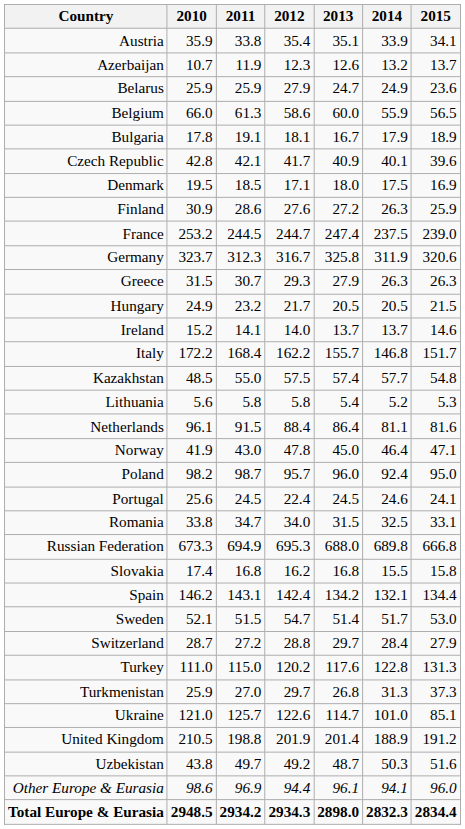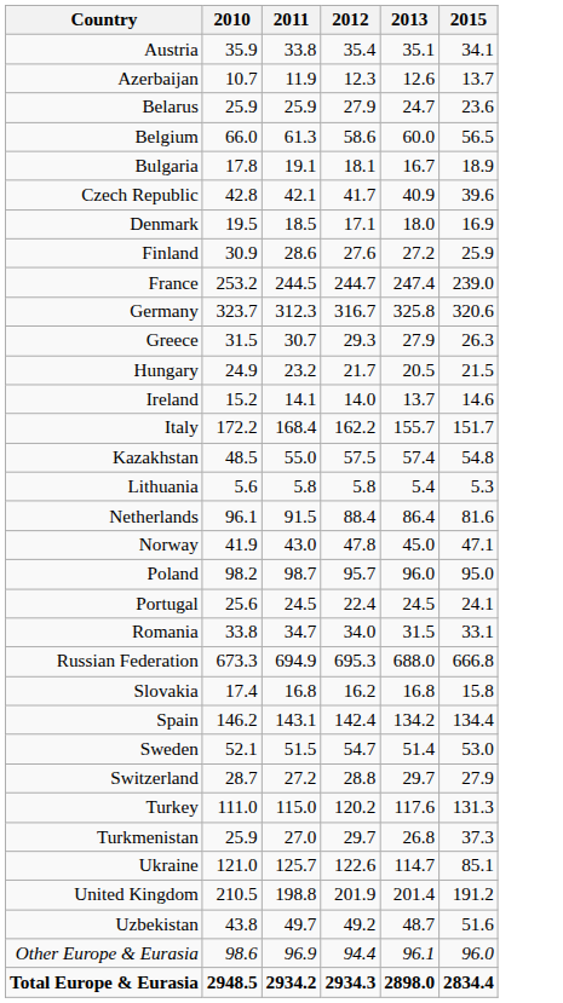 <table class="wikitable sortable" style="text-align:right">
 <tr>
 <th>Country</th>
 <th>2010</th>
 <th>2011</th>
 <th>2012</th>
 <th>2013</th>
-<th>2014</th>
 <th>2015</th>
 </tr>
 <tr>
 <td>Austria</td>
 <td>35.9</td>
 <td>33.8</td>
 <td>35.4</td>
 <td>35.1</td>
-<td>33.9</td>
 <td>34.1</td>
 </tr>
 <tr>
 <td>Azerbaijan</td>
 <td>10.7</td>
 <td>11.9</td>
 <td>12.3</td>
 <td>12.6</td>
-<td>13.2</td>
 <td>13.7</td>
 </tr>
 <tr>
 <td>Belarus</td>
 <td>25.9</td>
 <td>25.9</td>
 <td>27.9</td>
 <td>24.7</td>
-<td>24.9</td>
 <td>23.6</td>
 </tr>
 <tr>
 <td>Belgium</td>
 <td>66.0</td>
 <td>61.3</td>
 <td>58.6</td>
 <td>60.0</td>
-<td>55.9</td>
 <td>56.5</td>
 </tr>
 <tr>
 <td>Bulgaria</td>
 <td>17.8</td>
 <td>19.1</td>
 <td>18.1</td>
 <td>16.7</td>
-<td>17.9</td>
 <td>18.9</td>
 </tr>
 <tr>
 <td>Czech Republic</td>
 <td>42.8</td>
 <td>42.1</td>
 <td>41.7</td>
 <td>40.9</td>
-<td>40.1</td>
 <td>39.6</td>
 </tr>
 <tr>
 <td>Denmark</td>
 <td>19.5</td>
 <td>18.5</td>
 <td>17.1</td>
 <td>18.0</td>
-<td>17.5</td>
 <td>16.9</td>
 </tr>
 <tr>
 <td>Finland</td>
 <td>30.9</td>
 <td>28.6</td>
 <td>27.6</td>
 <td>27.2</td>
-<td>26.3</td>
 <td>25.9</td>
 </tr>
 <tr>
 <td>France</td>
 <td>253.2</td>
 <td>244.5</td>
 <td>244.7</td>
 <td>247.4</td>
-<td>237.5</td>
 <td>239.0</td>
 </tr>
 <tr>
 <td>Germany</td>
 <td>323.7</td>
 <td>312.3</td>
 <td>316.7</td>
 <td>325.8</td>
-<td>311.9</td>
 <td>320.6</td>
 </tr>
 <tr>
 <td>Greece</td>
 <td>31.5</td>
 <td>30.7</td>
 <td>29.3</td>
 <td>27.9</td>
 <td>26.3</td>
-<td>26.3</td>
 </tr>
 <tr>
 <td>Hungary</td>
 <td>24.9</td>
 <td>23.2</td>
 <td>21.7</td>
-<td>20.5</td>
 <td>20.5</td>
 <td>21.5</td>
 </tr>
 <tr>
 <td>Ireland</td>
 <td>15.2</td>
 <td>14.1</td>
 <td>14.0</td>
 <td>13.7</td>
-<td>13.7</td>
 <td>14.6</td>
 </tr>
 <tr>
 <td>Italy</td>
 <td>172.2</td>
 <td>168.4</td>
 <td>162.2</td>
 <td>155.7</td>
-<td>146.8</td>
 <td>151.7</td>
 </tr>
 <tr>
 <td>Kazakhstan</td>
 <td>48.5</td>
 <td>55.0</td>
 <td>57.5</td>
 <td>57.4</td>
-<td>57.7</td>
 <td>54.8</td>
 </tr>
 <tr>
 <td>Lithuania</td>
 <td>5.6</td>
 <td>5.8</td>
 <td>5.8</td>
 <td>5.4</td>
-<td>5.2</td>
 <td>5.3</td>
 </tr>
 <tr>
 <td>Netherlands</td>
 <td>96.1</td>
 <td>91.5</td>
 <td>88.4</td>
 <td>86.4</td>
-<td>81.1</td>
 <td>81.6</td>
 </tr>
 <tr>
 <td>Norway</td>
 <td>41.9</td>
 <td>43.0</td>
 <td>47.8</td>
 <td>45.0</td>
-<td>46.4</td>
 <td>47.1</td>
 </tr>
 <tr>
 <td>Poland</td>
 <td>98.2</td>
 <td>98.7</td>
 <td>95.7</td>
 <td>96.0</td>
-<td>92.4</td>
 <td>95.0</td>
 </tr>
 <tr>
 <td>Portugal</td>
 <td>25.6</td>
 <td>24.5</td>
 <td>22.4</td>
 <td>24.5</td>
-<td>24.6</td>
 <td>24.1</td>
 </tr>
 <tr>
 <td>Romania</td>
 <td>33.8</td>
 <td>34.7</td>
 <td>34.0</td>
 <td>31.5</td>
-<td>32.5</td>
 <td>33.1</td>
 </tr>
 <tr>
 <td>Russian Federation</td>
 <td>673.3</td>
 <td>694.9</td>
 <td>695.3</td>
 <td>688.0</td>
-<td>689.8</td>
 <td>666.8</td>
 </tr>
 <tr>
 <td>Slovakia</td>
 <td>17.4</td>
 <td>16.8</td>
 <td>16.2</td>
 <td>16.8</td>
-<td>15.5</td>
 <td>15.8</td>
 </tr>
 <tr>
 <td>Spain</td>
 <td>146.2</td>
 <td>143.1</td>
 <td>142.4</td>
 <td>134.2</td>
-<td>132.1</td>
 <td>134.4</td>
 </tr>
 <tr>
 <td>Sweden</td>
 <td>52.1</td>
 <td>51.5</td>
 <td>54.7</td>
 <td>51.4</td>
-<td>51.7</td>
 <td>53.0</td>
 </tr>
 <tr>
 <td>Switzerland</td>
 <td>28.7</td>
 <td>27.2</td>
 <td>28.8</td>
 <td>29.7</td>
-<td>28.4</td>
 <td>27.9</td>
 </tr>
 <tr>
 <td>Turkey</td>
 <td>111.0</td>
 <td>115.0</td>
 <td>120.2</td>
 <td>117.6</td>
-<td>122.8</td>
 <td>131.3</td>
 </tr>
 <tr>
 <td>Turkmenistan</td>
 <td>25.9</td>
 <td>27.0</td>
 <td>29.7</td>
 <td>26.8</td>
-<td>31.3</td>
 <td>37.3</td>
 </tr>
 <tr>
 <td>Ukraine</td>
 <td>121.0</td>
 <td>125.7</td>
 <td>122.6</td>
 <td>114.7</td>
-<td>101.0</td>
 <td>85.1</td>
 </tr>
 <tr>
 <td>United Kingdom</td>
 <td>210.5</td>
 <td>198.8</td>
 <td>201.9</td>
 <td>201.4</td>
-<td>188.9</td>
 <td>191.2</td>
 </tr>
 <tr>
 <td>Uzbekistan</td>
 <td>43.8</td>
 <td>49.7</td>
 <td>49.2</td>
 <td>48.7</td>
-<td>50.3</td>
 <td>51.6</td>
 </tr>
 <tr>
 <td><em>Other Europe & Eurasia</em></td>
 <td><em>98.6</em></td>
 <td><em>96.9</em></td>
 <td><em>94.4</em></td>
 <td><em>96.1</em></td>
-<td><em>94.1</em></td>
 <td><em>96.0</em></td>
 </tr>
 <tr>
 <td><strong>Total Europe & Eurasia</strong></td>
 <td><strong>2948.5</strong></td>
 <td><strong>2934.2</strong></td>
 <td><strong>2934.3</strong></td>
 <td><strong>2898.0</strong></td>
-<td><strong>2832.3</strong></td>
 <td><strong>2834.4</strong></td>
 </tr>
 </table>
